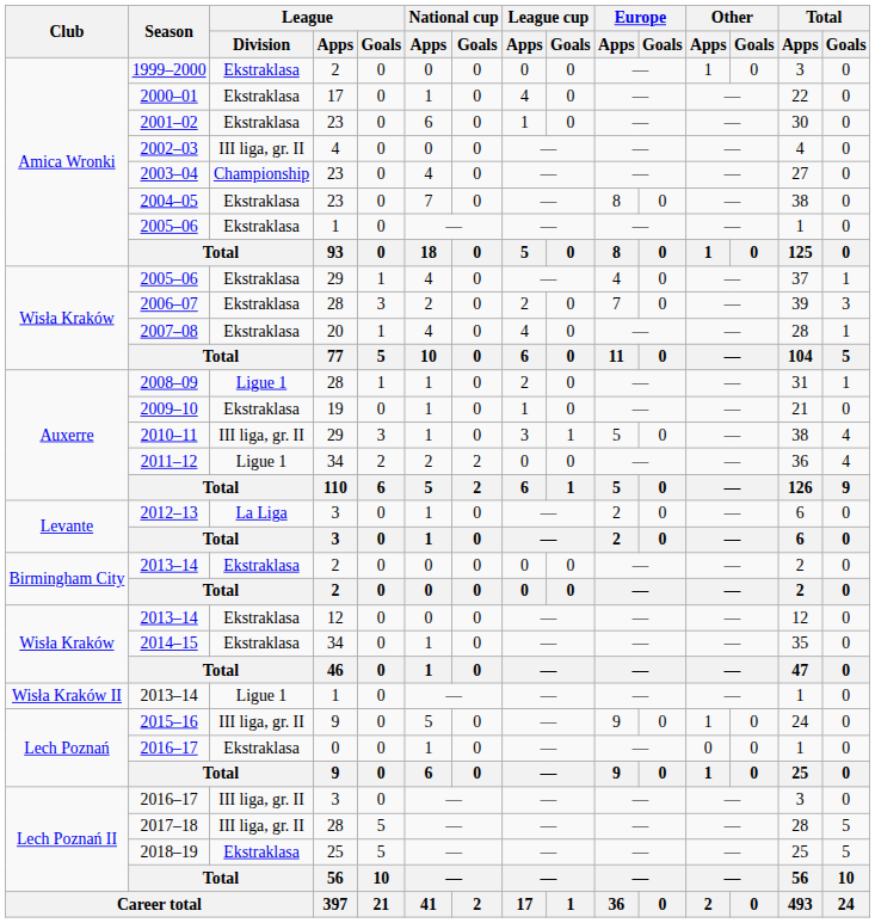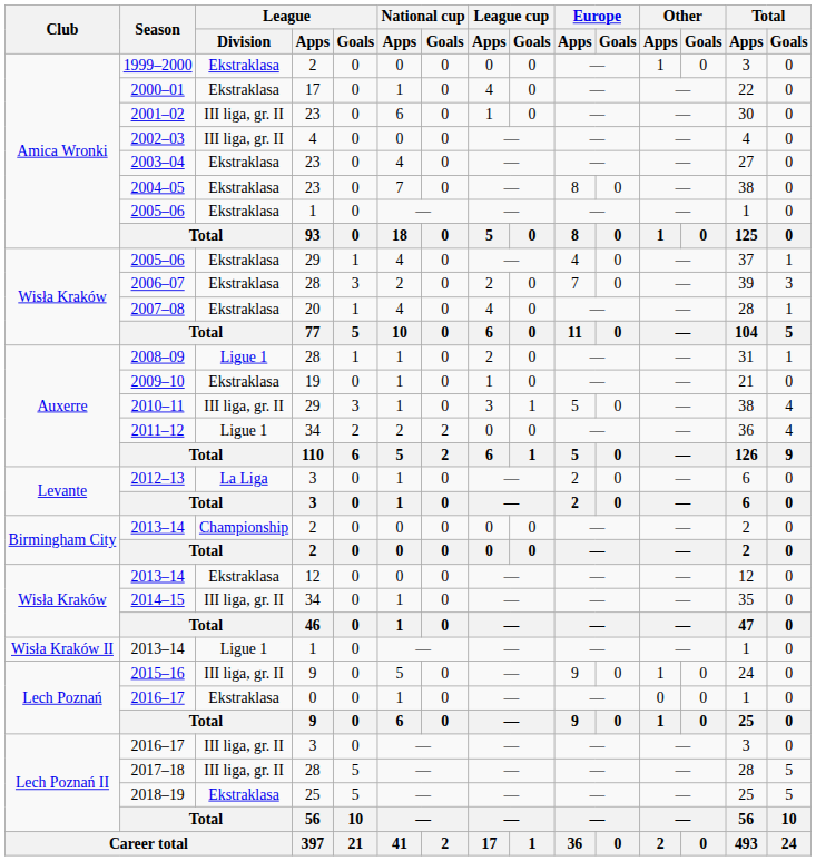 <table class="wikitable" style="text-align: center;">
 <tr>
 <th rowspan="2">Club</th>
 <th rowspan="2">Season</th>
 <th colspan="3">League</th>
 <th colspan="2">National cup</th>
 <th colspan="2">League cup</th>
 <th colspan="2"><a href='#'>Europe</a></th>
 <th colspan="2">Other</th>
 <th colspan="2">Total</th>
 </tr>
 <tr>
 <th>Division</th>
 <th>Apps</th>
 <th>Goals</th>
 <th>Apps</th>
 <th>Goals</th>
 <th>Apps</th>
 <th>Goals</th>
 <th>Apps</th>
 <th>Goals</th>
 <th>Apps</th>
 <th>Goals</th>
 <th>Apps</th>
 <th>Goals</th>
 </tr>
 <tr>
 <td rowspan="8"><a href='#'>Amica Wronki</a></td>
 <td><a href='#'>1999–2000</a></td>
 <td><a href='#'>Ekstraklasa</a></td>
 <td>2</td>
 <td>0</td>
 <td>0</td>
 <td>0</td>
 <td>0</td>
 <td>0</td>
 <td colspan="2">—</td>
 <td>1</td>
 <td>0</td>
 <td>3</td>
 <td>0</td>
 </tr>
 <tr>
 <td><a href='#'>2000–01</a></td>
 <td>Ekstraklasa</td>
 <td>17</td>
 <td>0</td>
 <td>1</td>
 <td>0</td>
 <td>4</td>
 <td>0</td>
 <td colspan="2">—</td>
 <td colspan="2">—</td>
 <td>22</td>
 <td>0</td>
 </tr>
 <tr>
 <td><a href='#'>2001–02</a></td>
-<td>Ekstraklasa</td>
+<td>III liga, gr. II</td>
 <td>23</td>
 <td>0</td>
 <td>6</td>
 <td>0</td>
 <td>1</td>
 <td>0</td>
 <td colspan="2">—</td>
 <td colspan="2">—</td>
 <td>30</td>
 <td>0</td>
 </tr>
 <tr>
 <td><a href='#'>2002–03</a></td>
 <td>III liga, gr. II</td>
 <td>4</td>
 <td>0</td>
 <td>0</td>
 <td>0</td>
 <td colspan="2">—</td>
 <td colspan="2">—</td>
 <td colspan="2">—</td>
 <td>4</td>
 <td>0</td>
 </tr>
 <tr>
 <td><a href='#'>2003–04</a></td>
-<td><a href='#'>Championship</a></td>
+<td>Ekstraklasa</td>
 <td>23</td>
 <td>0</td>
 <td>4</td>
 <td>0</td>
 <td colspan="2">—</td>
 <td colspan="2">—</td>
 <td colspan="2">—</td>
 <td>27</td>
 <td>0</td>
 </tr>
 <tr>
 <td><a href='#'>2004–05</a></td>
 <td>Ekstraklasa</td>
 <td>23</td>
 <td>0</td>
 <td>7</td>
 <td>0</td>
 <td colspan="2">—</td>
 <td>8</td>
 <td>0</td>
 <td colspan="2">—</td>
 <td>38</td>
 <td>0</td>
 </tr>
 <tr>
 <td><a href='#'>2005–06</a></td>
 <td>Ekstraklasa</td>
 <td>1</td>
 <td>0</td>
 <td colspan="2">—</td>
 <td colspan="2">—</td>
 <td colspan="2">—</td>
 <td colspan="2">—</td>
 <td>1</td>
 <td>0</td>
 </tr>
 <tr>
 <th colspan="2">Total</th>
 <th>93</th>
 <th>0</th>
 <th>18</th>
 <th>0</th>
 <th>5</th>
 <th>0</th>
 <th>8</th>
 <th>0</th>
 <th>1</th>
 <th>0</th>
 <th>125</th>
 <th>0</th>
 </tr>
 <tr>
 <td rowspan="4"><a href='#'>Wisła Kraków</a></td>
 <td><a href='#'>2005–06</a></td>
 <td>Ekstraklasa</td>
 <td>29</td>
 <td>1</td>
 <td>4</td>
 <td>0</td>
 <td colspan="2">—</td>
 <td>4</td>
 <td>0</td>
 <td colspan="2">—</td>
 <td>37</td>
 <td>1</td>
 </tr>
 <tr>
 <td><a href='#'>2006–07</a></td>
 <td>Ekstraklasa</td>
 <td>28</td>
 <td>3</td>
 <td>2</td>
 <td>0</td>
 <td>2</td>
 <td>0</td>
 <td>7</td>
 <td>0</td>
 <td colspan="2">—</td>
 <td>39</td>
 <td>3</td>
 </tr>
 <tr>
 <td><a href='#'>2007–08</a></td>
 <td>Ekstraklasa</td>
 <td>20</td>
 <td>1</td>
 <td>4</td>
 <td>0</td>
 <td>4</td>
 <td>0</td>
 <td colspan="2">—</td>
 <td colspan="2">—</td>
 <td>28</td>
 <td>1</td>
 </tr>
 <tr>
 <th colspan="2">Total</th>
 <th>77</th>
 <th>5</th>
 <th>10</th>
 <th>0</th>
 <th>6</th>
 <th>0</th>
 <th>11</th>
 <th>0</th>
 <th colspan="2">—</th>
 <th>104</th>
 <th>5</th>
 </tr>
 <tr>
 <td rowspan="5"><a href='#'>Auxerre</a></td>
 <td><a href='#'>2008–09</a></td>
 <td><a href='#'>Ligue 1</a></td>
 <td>28</td>
 <td>1</td>
 <td>1</td>
 <td>0</td>
 <td>2</td>
 <td>0</td>
 <td colspan="2">—</td>
 <td colspan="2">—</td>
 <td>31</td>
 <td>1</td>
 </tr>
 <tr>
 <td><a href='#'>2009–10</a></td>
 <td>Ekstraklasa</td>
 <td>19</td>
 <td>0</td>
 <td>1</td>
 <td>0</td>
 <td>1</td>
 <td>0</td>
 <td colspan="2">—</td>
 <td colspan="2">—</td>
 <td>21</td>
 <td>0</td>
 </tr>
 <tr>
 <td><a href='#'>2010–11</a></td>
 <td>III liga, gr. II</td>
 <td>29</td>
 <td>3</td>
 <td>1</td>
 <td>0</td>
 <td>3</td>
 <td>1</td>
 <td>5</td>
 <td>0</td>
 <td colspan="2">—</td>
 <td>38</td>
 <td>4</td>
 </tr>
 <tr>
 <td><a href='#'>2011–12</a></td>
 <td>Ligue 1</td>
 <td>34</td>
 <td>2</td>
 <td>2</td>
 <td>2</td>
 <td>0</td>
 <td>0</td>
 <td colspan="2">—</td>
 <td colspan="2">—</td>
 <td>36</td>
 <td>4</td>
 </tr>
 <tr>
 <th colspan="2">Total</th>
 <th>110</th>
 <th>6</th>
 <th>5</th>
 <th>2</th>
 <th>6</th>
 <th>1</th>
 <th>5</th>
 <th>0</th>
 <th colspan="2">—</th>
 <th>126</th>
 <th>9</th>
 </tr>
 <tr>
 <td rowspan="2"><a href='#'>Levante</a></td>
 <td><a href='#'>2012–13</a></td>
 <td><a href='#'>La Liga</a></td>
 <td>3</td>
 <td>0</td>
 <td>1</td>
 <td>0</td>
 <td colspan="2">—</td>
 <td>2</td>
 <td>0</td>
 <td colspan="2">—</td>
 <td>6</td>
 <td>0</td>
 </tr>
 <tr>
 <th colspan="2">Total</th>
 <th>3</th>
 <th>0</th>
 <th>1</th>
 <th>0</th>
 <th colspan="2">—</th>
 <th>2</th>
 <th>0</th>
 <th colspan="2">—</th>
 <th>6</th>
 <th>0</th>
 </tr>
 <tr>
 <td rowspan="2"><a href='#'>Birmingham City</a></td>
 <td><a href='#'>2013–14</a></td>
-<td><a href='#'>Ekstraklasa</a></td>
+<td><a href='#'>Championship</a></td>
 <td>2</td>
 <td>0</td>
 <td>0</td>
 <td>0</td>
 <td>0</td>
 <td>0</td>
 <td colspan="2">—</td>
 <td colspan="2">—</td>
 <td>2</td>
 <td>0</td>
 </tr>
 <tr>
 <th colspan="2">Total</th>
 <th>2</th>
 <th>0</th>
 <th>0</th>
 <th>0</th>
 <th>0</th>
 <th>0</th>
 <th colspan="2">—</th>
 <th colspan="2">—</th>
 <th>2</th>
 <th>0</th>
 </tr>
 <tr>
 <td rowspan="3"><a href='#'>Wisła Kraków</a></td>
 <td><a href='#'>2013–14</a></td>
 <td>Ekstraklasa</td>
 <td>12</td>
 <td>0</td>
 <td>0</td>
 <td>0</td>
 <td colspan="2">—</td>
 <td colspan="2">—</td>
 <td colspan="2">—</td>
 <td>12</td>
 <td>0</td>
 </tr>
 <tr>
 <td><a href='#'>2014–15</a></td>
-<td>Ekstraklasa</td>
+<td>III liga, gr. II</td>
 <td>34</td>
 <td>0</td>
 <td>1</td>
 <td>0</td>
 <td colspan="2">—</td>
 <td colspan="2">—</td>
 <td colspan="2">—</td>
 <td>35</td>
 <td>0</td>
 </tr>
 <tr>
 <th colspan="2">Total</th>
 <th>46</th>
 <th>0</th>
 <th>1</th>
 <th>0</th>
 <th colspan="2">—</th>
 <th colspan="2">—</th>
 <th colspan="2">—</th>
 <th>47</th>
 <th>0</th>
 </tr>
 <tr>
 <td><a href='#'>Wisła Kraków II</a></td>
 <td>2013–14</td>
 <td>Ligue 1</td>
 <td>1</td>
 <td>0</td>
 <td colspan="2">—</td>
 <td colspan="2">—</td>
 <td colspan="2">—</td>
 <td colspan="2">—</td>
 <td>1</td>
 <td>0</td>
 </tr>
 <tr>
 <td rowspan="3"><a href='#'>Lech Poznań</a></td>
 <td><a href='#'>2015–16</a></td>
 <td>III liga, gr. II</td>
 <td>9</td>
 <td>0</td>
 <td>5</td>
 <td>0</td>
 <td colspan="2">—</td>
 <td>9</td>
 <td>0</td>
 <td>1</td>
 <td>0</td>
 <td>24</td>
 <td>0</td>
 </tr>
 <tr>
 <td><a href='#'>2016–17</a></td>
 <td>Ekstraklasa</td>
 <td>0</td>
 <td>0</td>
 <td>1</td>
 <td>0</td>
 <td colspan="2">—</td>
 <td colspan="2">—</td>
 <td>0</td>
 <td>0</td>
 <td>1</td>
 <td>0</td>
 </tr>
 <tr>
 <th colspan="2">Total</th>
 <th>9</th>
 <th>0</th>
 <th>6</th>
 <th>0</th>
 <th colspan="2">—</th>
 <th>9</th>
 <th>0</th>
 <th>1</th>
 <th>0</th>
 <th>25</th>
 <th>0</th>
 </tr>
 <tr>
 <td rowspan="4"><a href='#'>Lech Poznań II</a></td>
 <td>2016–17</td>
 <td>III liga, gr. II</td>
 <td>3</td>
 <td>0</td>
 <td colspan="2">—</td>
 <td colspan="2">—</td>
 <td colspan="2">—</td>
 <td colspan="2">—</td>
 <td>3</td>
 <td>0</td>
 </tr>
 <tr>
 <td>2017–18</td>
 <td>III liga, gr. II</td>
 <td>28</td>
 <td>5</td>
 <td colspan="2">—</td>
 <td colspan="2">—</td>
 <td colspan="2">—</td>
 <td colspan="2">—</td>
 <td>28</td>
 <td>5</td>
 </tr>
 <tr>
 <td>2018–19</td>
 <td><a href='#'>Ekstraklasa</a></td>
 <td>25</td>
 <td>5</td>
 <td colspan="2">—</td>
 <td colspan="2">—</td>
 <td colspan="2">—</td>
 <td colspan="2">—</td>
 <td>25</td>
 <td>5</td>
 </tr>
 <tr>
 <th colspan="2">Total</th>
 <th>56</th>
 <th>10</th>
 <th colspan="2">—</th>
 <th colspan="2">—</th>
 <th colspan="2">—</th>
 <th colspan="2">—</th>
 <th>56</th>
 <th>10</th>
 </tr>
 <tr>
 <th colspan="3">Career total</th>
 <th>397</th>
 <th>21</th>
 <th>41</th>
 <th>2</th>
 <th>17</th>
 <th>1</th>
 <th>36</th>
 <th>0</th>
 <th>2</th>
 <th>0</th>
 <th>493</th>
 <th>24</th>
 </tr>
 </table>
